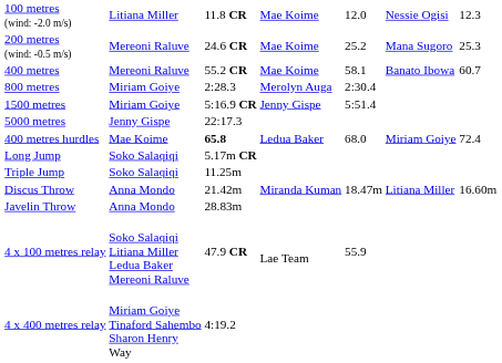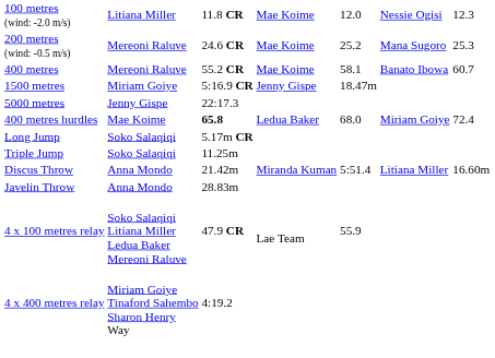 <table>
 <tr>
 <td><a href='#'>100 metres</a> <br> <small>(wind: -2.0 m/s)</small></td>
 <td align=left><a href='#'>Litiana Miller</a> <br> </td>
 <td>11.8 <strong>CR</strong></td>
 <td align=left><a href='#'>Mae Koime</a> <br> </td>
 <td>12.0</td>
 <td align=left><a href='#'>Nessie Ogisi</a> <br> </td>
 <td>12.3</td>
 </tr>
 <tr>
 <td><a href='#'>200 metres</a> <br> <small>(wind: -0.5 m/s)</small></td>
 <td align=left><a href='#'>Mereoni Raluve</a> <br> </td>
 <td>24.6 <strong>CR</strong></td>
 <td align=left><a href='#'>Mae Koime</a> <br> </td>
 <td>25.2</td>
 <td align=left><a href='#'>Mana Sugoro</a> <br> </td>
 <td>25.3</td>
 </tr>
 <tr>
 <td><a href='#'>400 metres</a></td>
 <td align=left><a href='#'>Mereoni Raluve</a> <br> </td>
 <td>55.2 <strong>CR</strong></td>
 <td align=left><a href='#'>Mae Koime</a> <br> </td>
 <td>58.1</td>
 <td align=left><a href='#'>Banato Ibowa</a> <br> </td>
 <td>60.7</td>
 </tr>
 <tr>
-<td><a href='#'>800 metres</a></td>
-<td align=left><a href='#'>Miriam Goiye</a> <br> </td>
-<td>2:28.3</td>
-<td align=left><a href='#'>Merolyn Auga</a> <br> </td>
-<td>2:30.4</td>
-<td></td>
-<td></td>
-</tr>
-<tr>
 <td><a href='#'>1500 metres</a></td>
 <td align=left><a href='#'>Miriam Goiye</a> <br> </td>
 <td>5:16.9 <strong>CR</strong></td>
 <td align=left><a href='#'>Jenny Gispe</a> <br> </td>
-<td>5:51.4</td>
+<td>18.47m</td>
 <td></td>
 <td></td>
 </tr>
 <tr>
 <td><a href='#'>5000 metres</a></td>
 <td align=left><a href='#'>Jenny Gispe</a> <br> </td>
 <td>22:17.3</td>
 <td></td>
 <td></td>
 <td></td>
 <td></td>
 </tr>
 <tr>
 <td><a href='#'>400 metres hurdles</a></td>
 <td align=left><a href='#'>Mae Koime</a> <br> </td>
 <td><strong>65.8</strong></td>
 <td align=left><a href='#'>Ledua Baker</a> <br> </td>
 <td>68.0</td>
 <td align=left><a href='#'>Miriam Goiye</a> <br> </td>
 <td>72.4</td>
 </tr>
 <tr>
 <td><a href='#'>Long Jump</a></td>
 <td align=left><a href='#'>Soko Salaqiqi</a> <br> </td>
 <td>5.17m <strong>CR</strong></td>
 <td></td>
 <td></td>
 <td></td>
 <td></td>
 </tr>
 <tr>
 <td><a href='#'>Triple Jump</a></td>
 <td align=left><a href='#'>Soko Salaqiqi</a> <br> </td>
 <td>11.25m</td>
 <td></td>
 <td></td>
 <td></td>
 <td></td>
 </tr>
 <tr>
 <td><a href='#'>Discus Throw</a></td>
 <td align=left><a href='#'>Anna Mondo</a> <br> </td>
 <td>21.42m</td>
 <td align=left><a href='#'>Miranda Kuman</a> <br> </td>
-<td>18.47m</td>
+<td>5:51.4</td>
 <td align=left><a href='#'>Litiana Miller</a> <br> </td>
 <td>16.60m</td>
 </tr>
 <tr>
 <td><a href='#'>Javelin Throw</a></td>
 <td align=left><a href='#'>Anna Mondo</a> <br> </td>
 <td>28.83m</td>
 <td></td>
 <td></td>
 <td></td>
 <td></td>
 </tr>
 <tr>
 <td><a href='#'>4 x 100 metres relay</a></td>
 <td><br><a href='#'>Soko Salaqiqi</a><br><a href='#'>Litiana Miller</a><br><a href='#'>Ledua Baker</a><br><a href='#'>Mereoni Raluve</a></td>
 <td>47.9 <strong>CR</strong></td>
 <td><br>Lae Team</td>
 <td>55.9</td>
 <td></td>
 <td></td>
 </tr>
 <tr>
 <td><a href='#'>4 x 400 metres relay</a></td>
 <td><br><a href='#'>Miriam Goiye</a><br><a href='#'>Tinaford Sahembo</a><br><a href='#'>Sharon Henry</a><br>Way</td>
 <td>4:19.2</td>
 <td></td>
 <td></td>
 <td></td>
 <td></td>
 </tr>
 </table>
